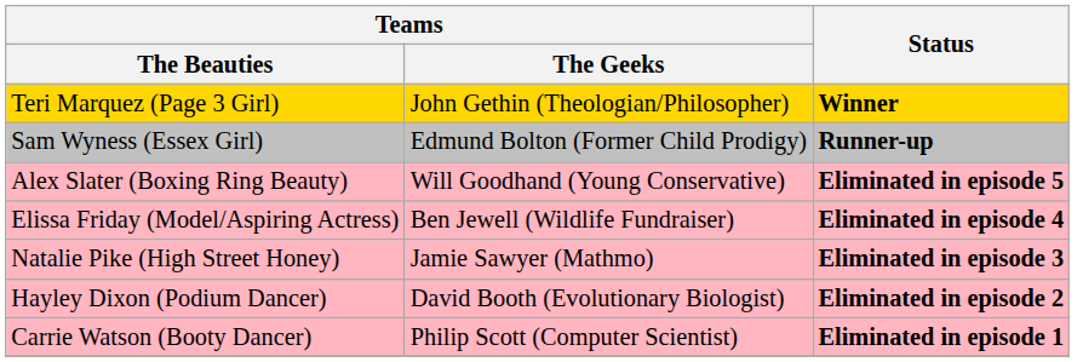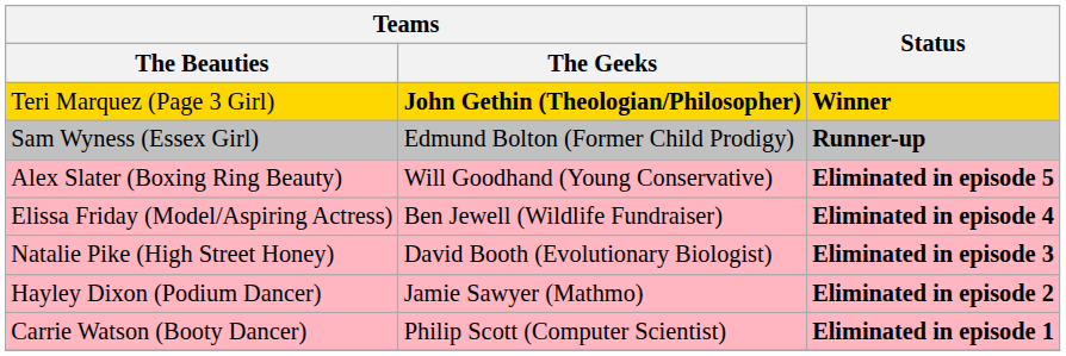 <table class="wikitable">
 <tr>
 <th colspan="2">Teams</th>
 <th rowspan="2">Status</th>
 </tr>
 <tr>
 <th>The Beauties</th>
 <th>The Geeks</th>
 </tr>
 <tr style="background:gold;">
 <td>Teri Marquez (Page 3 Girl)</td>
-<td>John Gethin (Theologian/Philosopher)</td>
+<td><strong>John Gethin (Theologian/Philosopher)</strong></td>
 <td><strong>Winner</strong></td>
 </tr>
 <tr style="background:silver;">
 <td>Sam Wyness (Essex Girl)</td>
 <td>Edmund Bolton (Former Child Prodigy)</td>
 <td><strong>Runner-up</strong></td>
 </tr>
 <tr style="background:lightpink;">
 <td>Alex Slater (Boxing Ring Beauty)</td>
 <td>Will Goodhand (Young Conservative)</td>
 <td><strong>Eliminated in episode 5</strong></td>
 </tr>
 <tr style="background:lightpink;">
 <td>Elissa Friday (Model/Aspiring Actress)</td>
 <td>Ben Jewell (Wildlife Fundraiser)</td>
 <td><strong>Eliminated in episode 4</strong></td>
 </tr>
 <tr style="background:lightpink;">
 <td>Natalie Pike (High Street Honey)</td>
-<td>Jamie Sawyer (Mathmo)</td>
+<td>David Booth (Evolutionary Biologist)</td>
 <td><strong>Eliminated in episode 3</strong></td>
 </tr>
 <tr style="background:lightpink;">
 <td>Hayley Dixon (Podium Dancer)</td>
-<td>David Booth (Evolutionary Biologist)</td>
+<td>Jamie Sawyer (Mathmo)</td>
 <td><strong>Eliminated in episode 2</strong></td>
 </tr>
 <tr style="background:lightpink;">
 <td>Carrie Watson (Booty Dancer)</td>
 <td>Philip Scott (Computer Scientist)</td>
 <td><strong>Eliminated in episode 1</strong></td>
 </tr>
 <tr>
 </tr>
 </table>
